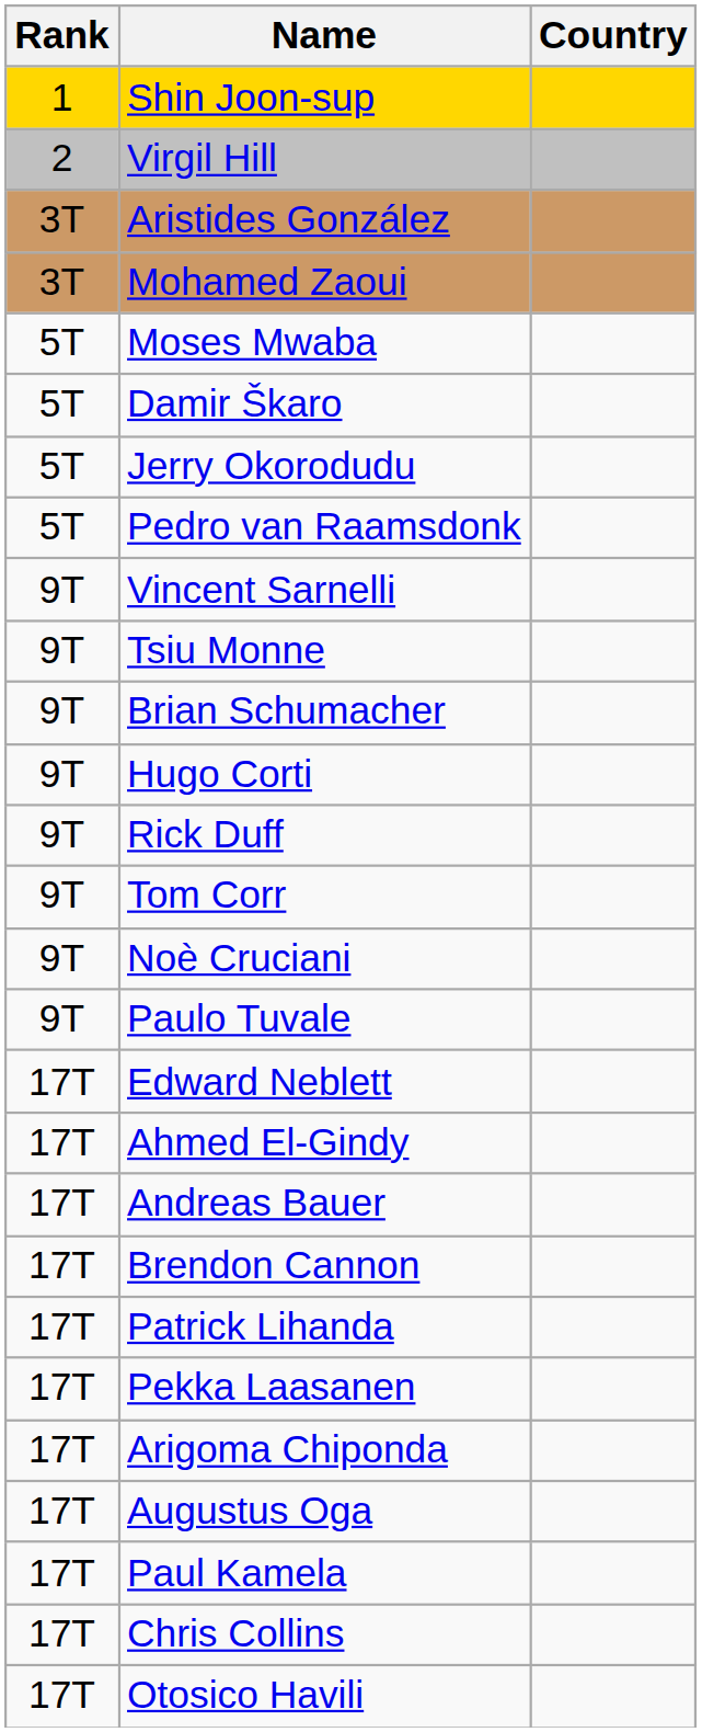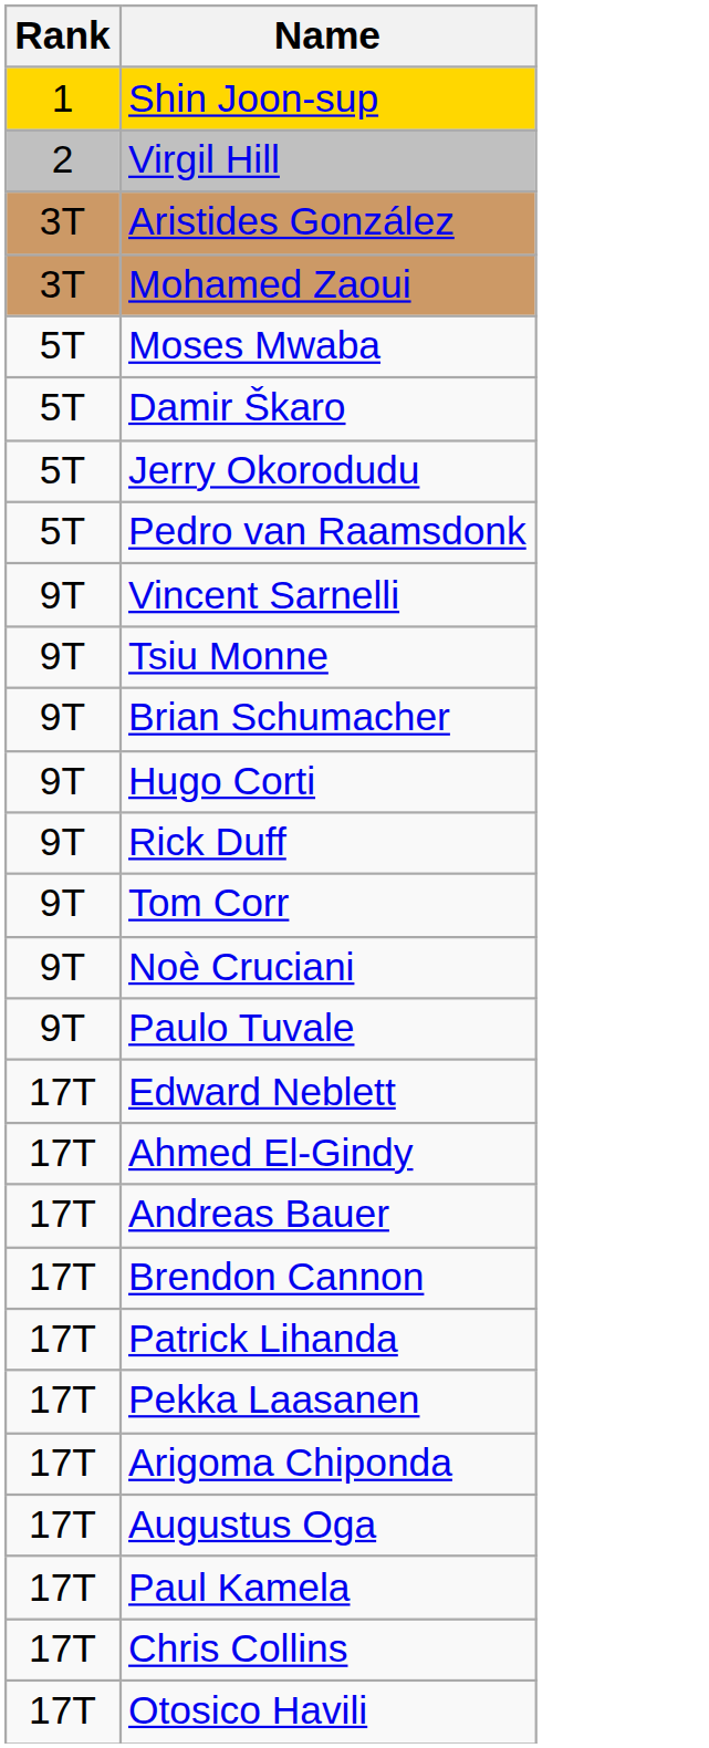 <table class="wikitable sortable" style="text-align:center">
 <tr>
 <th>Rank</th>
 <th>Name</th>
-<th>Country</th>
 </tr>
 <tr bgcolor=gold>
 <td>1</td>
 <td align="left"><a href='#'>Shin Joon-sup</a></td>
-<td align="left"></td>
 </tr>
 <tr bgcolor=silver>
 <td>2</td>
 <td align="left"><a href='#'>Virgil Hill</a></td>
-<td align="left"></td>
 </tr>
 <tr bgcolor=#CC9966>
 <td>3T</td>
 <td align="left"><a href='#'>Aristides González</a></td>
-<td align="left"></td>
 </tr>
 <tr bgcolor=#CC9966>
 <td>3T</td>
 <td align="left"><a href='#'>Mohamed Zaoui</a></td>
-<td align="left"></td>
 </tr>
 <tr>
 <td>5T</td>
 <td align="left"><a href='#'>Moses Mwaba</a></td>
-<td align="left"></td>
 </tr>
 <tr>
 <td>5T</td>
 <td align="left"><a href='#'>Damir Škaro</a></td>
-<td align="left"></td>
 </tr>
 <tr>
 <td>5T</td>
 <td align="left"><a href='#'>Jerry Okorodudu</a></td>
-<td align="left"></td>
 </tr>
 <tr>
 <td>5T</td>
 <td align="left"><a href='#'>Pedro van Raamsdonk</a></td>
-<td align="left"></td>
 </tr>
 <tr>
 <td>9T</td>
 <td align="left"><a href='#'>Vincent Sarnelli</a></td>
-<td align="left"></td>
 </tr>
 <tr>
 <td>9T</td>
 <td align="left"><a href='#'>Tsiu Monne</a></td>
-<td align="left"></td>
 </tr>
 <tr>
 <td>9T</td>
 <td align="left"><a href='#'>Brian Schumacher</a></td>
-<td align="left"></td>
 </tr>
 <tr>
 <td>9T</td>
 <td align="left"><a href='#'>Hugo Corti</a></td>
-<td align="left"></td>
 </tr>
 <tr>
 <td>9T</td>
 <td align="left"><a href='#'>Rick Duff</a></td>
-<td align="left"></td>
 </tr>
 <tr>
 <td>9T</td>
 <td align="left"><a href='#'>Tom Corr</a></td>
-<td align="left"></td>
 </tr>
 <tr>
 <td>9T</td>
 <td align="left"><a href='#'>Noè Cruciani</a></td>
-<td align="left"></td>
 </tr>
 <tr>
 <td>9T</td>
 <td align="left"><a href='#'>Paulo Tuvale</a></td>
-<td align="left"></td>
 </tr>
 <tr>
 <td>17T</td>
 <td align="left"><a href='#'>Edward Neblett</a></td>
-<td align="left"></td>
 </tr>
 <tr>
 <td>17T</td>
 <td align="left"><a href='#'>Ahmed El-Gindy</a></td>
-<td align="left"></td>
 </tr>
 <tr>
 <td>17T</td>
 <td align="left"><a href='#'>Andreas Bauer</a></td>
-<td align="left"></td>
 </tr>
 <tr>
 <td>17T</td>
 <td align="left"><a href='#'>Brendon Cannon</a></td>
-<td align="left"></td>
 </tr>
 <tr>
 <td>17T</td>
 <td align="left"><a href='#'>Patrick Lihanda</a></td>
-<td align="left"></td>
 </tr>
 <tr>
 <td>17T</td>
 <td align="left"><a href='#'>Pekka Laasanen</a></td>
-<td align="left"></td>
 </tr>
 <tr>
 <td>17T</td>
 <td align="left"><a href='#'>Arigoma Chiponda</a></td>
-<td align="left"></td>
 </tr>
 <tr>
 <td>17T</td>
 <td align="left"><a href='#'>Augustus Oga</a></td>
-<td align="left"></td>
 </tr>
 <tr>
 <td>17T</td>
 <td align="left"><a href='#'>Paul Kamela</a></td>
-<td align="left"></td>
 </tr>
 <tr>
 <td>17T</td>
 <td align="left"><a href='#'>Chris Collins</a></td>
-<td align="left"></td>
 </tr>
 <tr>
 <td>17T</td>
 <td align="left"><a href='#'>Otosico Havili</a></td>
-<td align="left"></td>
 </tr>
 </table>
